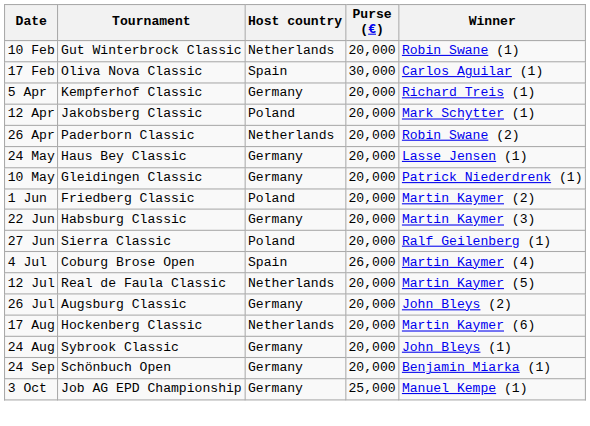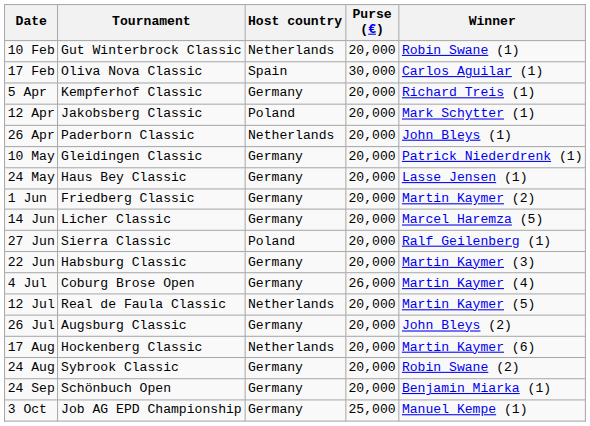 <table class="wikitable" style="font-size:95%;">
 <tr>
 <th>Date</th>
 <th>Tournament</th>
 <th>Host country</th>
 <th>Purse<br>(<a href='#'>€</a>)</th>
 <th>Winner</th>
 </tr>
 <tr>
 <td>10 Feb</td>
 <td>Gut Winterbrock Classic</td>
 <td>Netherlands</td>
 <td align=right>20,000</td>
 <td> <a href='#'>Robin Swane</a> (1)</td>
 </tr>
 <tr>
 <td>17 Feb</td>
 <td>Oliva Nova Classic</td>
 <td>Spain</td>
 <td align=right>30,000</td>
 <td> <a href='#'>Carlos Aguilar</a> (1)</td>
 </tr>
 <tr>
 <td>5 Apr</td>
 <td>Kempferhof Classic</td>
 <td>Germany</td>
 <td align=right>20,000</td>
 <td> <a href='#'>Richard Treis</a> (1)</td>
 </tr>
 <tr>
 <td>12 Apr</td>
 <td>Jakobsberg Classic</td>
 <td>Poland</td>
 <td align=right>20,000</td>
 <td> <a href='#'>Mark Schytter</a> (1)</td>
 </tr>
 <tr>
 <td>26 Apr</td>
 <td>Paderborn Classic</td>
 <td>Netherlands</td>
 <td align=right>20,000</td>
-<td> <a href='#'>Robin Swane</a> (2)</td>
+<td> <a href='#'>John Bleys</a> (1)</td>
+</tr>
+<tr>
+<td>10 May</td>
+<td>Gleidingen Classic</td>
+<td>Germany</td>
+<td align=right>20,000</td>
+<td> <a href='#'>Patrick Niederdrenk</a> (1)</td>
 </tr>
 <tr>
 <td>24 May</td>
 <td>Haus Bey Classic</td>
 <td>Germany</td>
 <td align=right>20,000</td>
 <td> <a href='#'>Lasse Jensen</a> (1)</td>
 </tr>
 <tr>
-<td>10 May</td>
-<td>Gleidingen Classic</td>
+<td>1 Jun</td>
+<td>Friedberg Classic</td>
 <td>Germany</td>
 <td align=right>20,000</td>
-<td> <a href='#'>Patrick Niederdrenk</a> (1)</td>
+<td> <a href='#'>Martin Kaymer</a> (2)</td>
 </tr>
 <tr>
-<td>1 Jun</td>
-<td>Friedberg Classic</td>
+<td>14 Jun</td>
+<td>Licher Classic</td>
+<td>Germany</td>
+<td align=right>20,000</td>
+<td> <a href='#'>Marcel Haremza</a> (5)</td>
+</tr>
+<tr>
+<td>27 Jun</td>
+<td>Sierra Classic</td>
 <td>Poland</td>
 <td align=right>20,000</td>
-<td> <a href='#'>Martin Kaymer</a> (2)</td>
+<td> <a href='#'>Ralf Geilenberg</a> (1)</td>
 </tr>
 <tr>
 <td>22 Jun</td>
 <td>Habsburg Classic</td>
 <td>Germany</td>
 <td align=right>20,000</td>
 <td> <a href='#'>Martin Kaymer</a> (3)</td>
 </tr>
 <tr>
-<td>27 Jun</td>
-<td>Sierra Classic</td>
-<td>Poland</td>
-<td align=right>20,000</td>
-<td> <a href='#'>Ralf Geilenberg</a> (1)</td>
-</tr>
-<tr>
 <td>4 Jul</td>
 <td>Coburg Brose Open</td>
-<td>Spain</td>
+<td>Germany</td>
 <td align=right>26,000</td>
 <td> <a href='#'>Martin Kaymer</a> (4)</td>
 </tr>
 <tr>
 <td>12 Jul</td>
 <td>Real de Faula Classic</td>
 <td>Netherlands</td>
 <td align=right>20,000</td>
 <td> <a href='#'>Martin Kaymer</a> (5)</td>
 </tr>
 <tr>
 <td>26 Jul</td>
 <td>Augsburg Classic</td>
 <td>Germany</td>
 <td align=right>20,000</td>
 <td> <a href='#'>John Bleys</a> (2)</td>
 </tr>
 <tr>
 <td>17 Aug</td>
 <td>Hockenberg Classic</td>
 <td>Netherlands</td>
 <td align=right>20,000</td>
 <td> <a href='#'>Martin Kaymer</a> (6)</td>
 </tr>
 <tr>
 <td>24 Aug</td>
 <td>Sybrook Classic</td>
 <td>Germany</td>
 <td align=right>20,000</td>
-<td> <a href='#'>John Bleys</a> (1)</td>
+<td> <a href='#'>Robin Swane</a> (2)</td>
 </tr>
 <tr>
 <td>24 Sep</td>
 <td>Schönbuch Open</td>
 <td>Germany</td>
 <td align=right>20,000</td>
 <td> <a href='#'>Benjamin Miarka</a> (1)</td>
 </tr>
 <tr>
 <td>3 Oct</td>
 <td>Job AG EPD Championship</td>
 <td>Germany</td>
 <td align=right>25,000</td>
 <td> <a href='#'>Manuel Kempe</a> (1)</td>
 </tr>
 </table>
